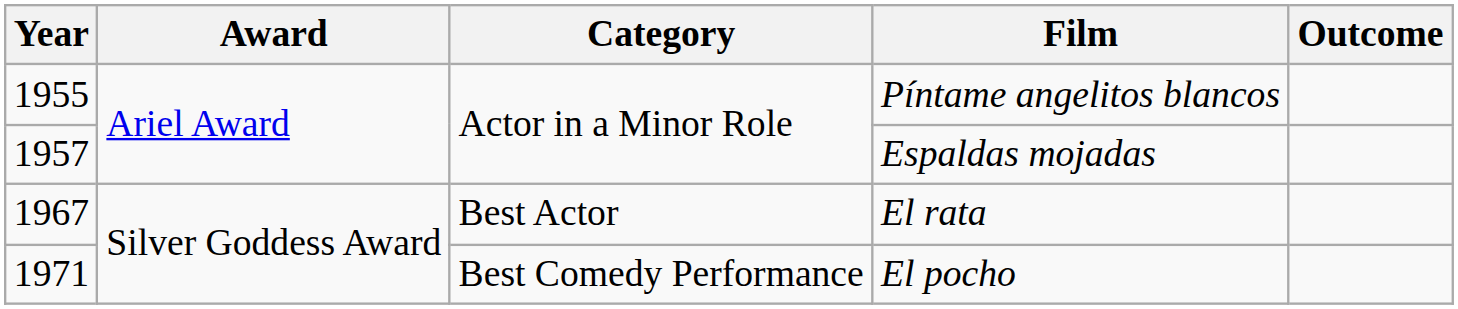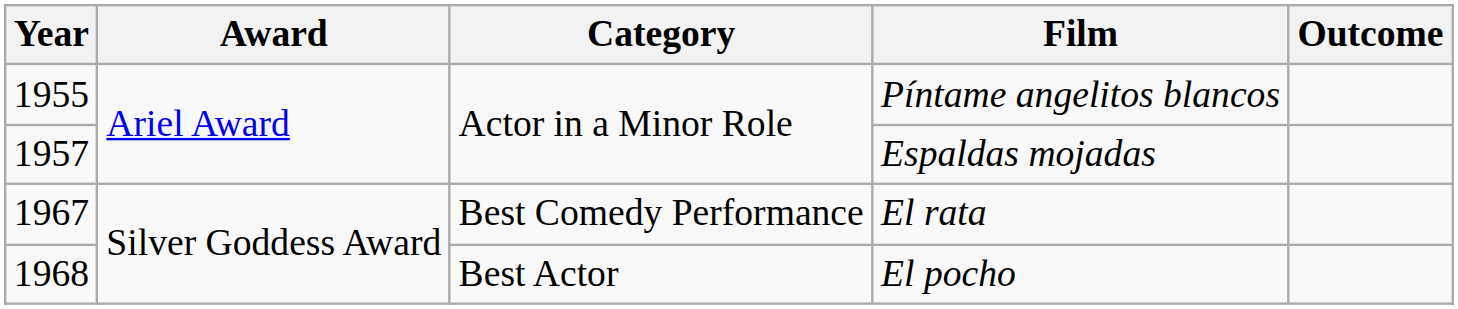 <table class="wikitable">
 <tr>
 <th>Year</th>
 <th>Award</th>
 <th>Category</th>
 <th>Film</th>
 <th>Outcome</th>
 </tr>
 <tr>
 <td>1955</td>
 <td rowspan="2"><a href='#'>Ariel Award</a></td>
 <td rowspan="2">Actor in a Minor Role</td>
 <td><em>Píntame angelitos blancos</em></td>
 <td></td>
 </tr>
 <tr>
 <td>1957</td>
 <td><em>Espaldas mojadas</em></td>
 <td></td>
 </tr>
 <tr>
 <td>1967</td>
 <td rowspan="2">Silver Goddess Award</td>
-<td>Best Actor</td>
+<td>Best Comedy Performance</td>
 <td><em>El rata</em></td>
 <td></td>
 </tr>
 <tr>
-<td>1971</td>
-<td>Best Comedy Performance</td>
+<td>1968</td>
+<td>Best Actor</td>
 <td><em>El pocho</em></td>
 <td></td>
 </tr>
 </table>
